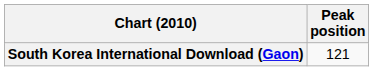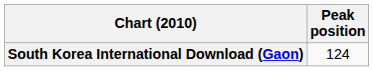 <table class="wikitable plainrowheaders" style="text-align:center">
 <tr>
 <th scope="col">Chart (2010)</th>
 <th scope="col">Peak<br>position</th>
 </tr>
 <tr>
 <th scope="row">South Korea International Download (<a href='#'>Gaon</a>)</th>
-<td>121</td>
+<td>124</td>
 </tr>
 </table>
